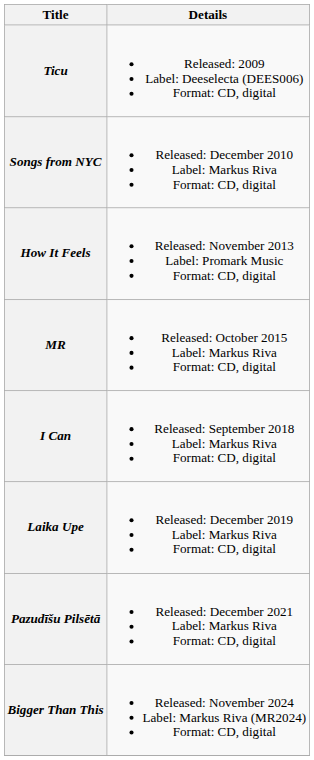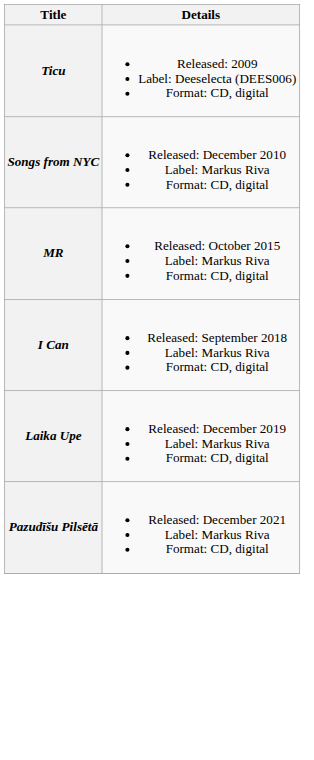 <table class="wikitable plainrowheaders" style="text-align:center;" border="1">
 <tr>
 <th>Title</th>
 <th>Details</th>
 </tr>
 <tr>
 <th scope="row"><em>Ticu</em></th>
 <td><br><ul><li>Released: 2009</li><li>Label: Deeselecta (DEES006)</li><li>Format: CD, digital</li></ul></td>
 </tr>
 <tr>
 <th scope="row"><em>Songs from NYC</em></th>
 <td><br><ul><li>Released: December 2010</li><li>Label: Markus Riva</li><li>Format: CD, digital</li></ul></td>
-</tr>
-<tr>
-<th scope="row"><em>How It Feels</em></th>
-<td><br><ul><li>Released: November 2013</li><li>Label: Promark Music</li><li>Format: CD, digital</li></ul></td>
 </tr>
 <tr>
 <th scope="row"><em>MR</em></th>
 <td><br><ul><li>Released: October 2015</li><li>Label: Markus Riva</li><li>Format: CD, digital</li></ul></td>
 </tr>
 <tr>
 <th scope="row"><em>I Can</em></th>
 <td><br><ul><li>Released: September 2018</li><li>Label: Markus Riva</li><li>Format: CD, digital</li></ul></td>
 </tr>
 <tr>
 <th scope="row"><em>Laika Upe</em></th>
 <td><br><ul><li>Released: December 2019</li><li>Label: Markus Riva</li><li>Format: CD, digital</li></ul></td>
 </tr>
 <tr>
 <th scope="row"><em>Pazudīšu Pilsētā</em></th>
 <td><br><ul><li>Released: December 2021</li><li>Label: Markus Riva</li><li>Format: CD, digital</li></ul></td>
 </tr>
 <tr>
-<th scope="row"><em>Bigger Than This</em></th>
-<td><br><ul><li>Released: November 2024</li><li>Label: Markus Riva (MR2024)</li><li>Format: CD, digital</li></ul></td>
-</tr>
-<tr>
 </tr>
 </table>
